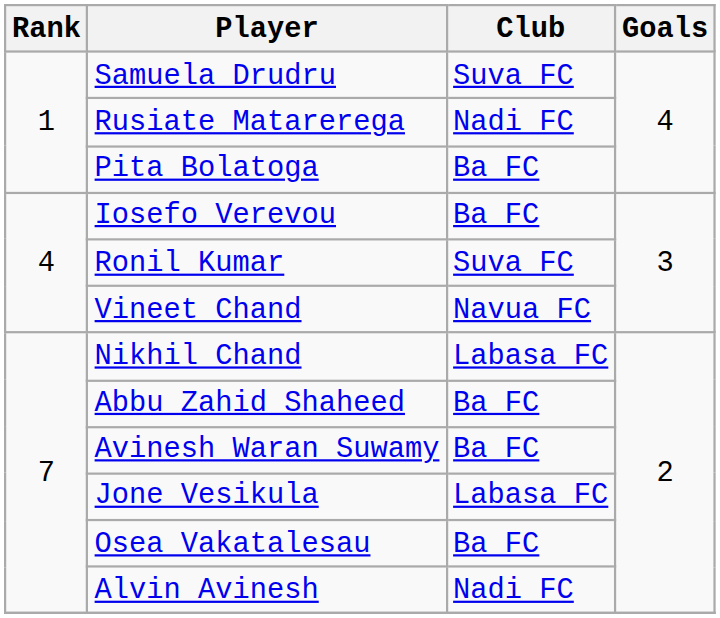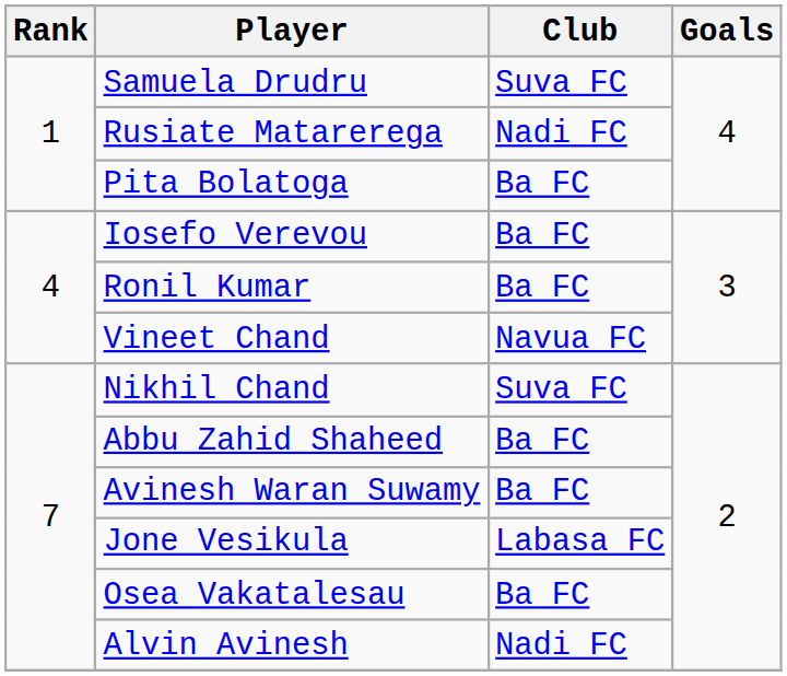 <table class="wikitable" style="text-align:center">
 <tr>
 <th>Rank</th>
 <th>Player</th>
 <th>Club</th>
 <th>Goals</th>
 </tr>
 <tr>
 <td rowspan="3">1</td>
 <td align="left"> <a href='#'>Samuela Drudru</a></td>
 <td align="left"><a href='#'>Suva FC</a></td>
 <td rowspan="3">4</td>
 </tr>
 <tr>
 <td align="left"> <a href='#'>Rusiate Matarerega</a></td>
 <td align="left"><a href='#'>Nadi FC</a></td>
 </tr>
 <tr>
 <td align="left"> <a href='#'>Pita Bolatoga</a></td>
 <td align="left"><a href='#'>Ba FC</a></td>
 </tr>
 <tr>
 <td rowspan="3">4</td>
 <td align="left"> <a href='#'>Iosefo Verevou</a></td>
 <td align="left"><a href='#'>Ba FC</a></td>
 <td rowspan="3">3</td>
 </tr>
 <tr>
 <td align="left"> <a href='#'>Ronil Kumar</a></td>
-<td align="left"><a href='#'>Suva FC</a></td>
+<td align="left"><a href='#'>Ba FC</a></td>
 </tr>
 <tr>
 <td align="left"> <a href='#'>Vineet Chand</a></td>
 <td align="left"><a href='#'>Navua FC</a></td>
 </tr>
 <tr>
 <td rowspan="6">7</td>
 <td align="left"> <a href='#'>Nikhil Chand</a></td>
-<td align="left"><a href='#'>Labasa FC</a></td>
+<td align="left"><a href='#'>Suva FC</a></td>
 <td rowspan="6">2</td>
 </tr>
 <tr>
 <td align="left"> <a href='#'>Abbu Zahid Shaheed</a></td>
 <td align="left"><a href='#'>Ba FC</a></td>
 </tr>
 <tr>
 <td align="left"> <a href='#'>Avinesh Waran Suwamy</a></td>
 <td align="left"><a href='#'>Ba FC</a></td>
 </tr>
 <tr>
 <td align="left"> <a href='#'>Jone Vesikula</a></td>
 <td align="left"><a href='#'>Labasa FC</a></td>
 </tr>
 <tr>
 <td align="left"> <a href='#'>Osea Vakatalesau</a></td>
 <td align="left"><a href='#'>Ba FC</a></td>
 </tr>
 <tr>
 <td align="left"> <a href='#'>Alvin Avinesh</a></td>
 <td align="left"><a href='#'>Nadi FC</a></td>
 </tr>
 <tr>
 </tr>
 </table>
